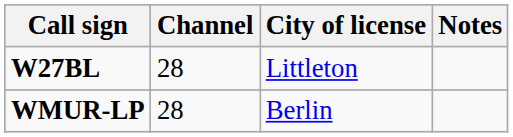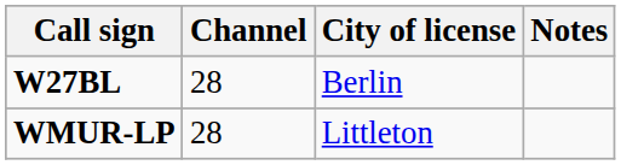 <table class="wikitable">
 <tr>
 <th>Call sign</th>
 <th>Channel</th>
 <th>City of license</th>
 <th>Notes</th>
 </tr>
 <tr>
 <td><strong>W27BL</strong></td>
 <td>28</td>
-<td><a href='#'>Littleton</a></td>
+<td><a href='#'>Berlin</a></td>
 <td></td>
 </tr>
 <tr>
 <td><strong>WMUR-LP</strong></td>
 <td>28</td>
-<td><a href='#'>Berlin</a></td>
+<td><a href='#'>Littleton</a></td>
 <td></td>
 </tr>
 </table>
